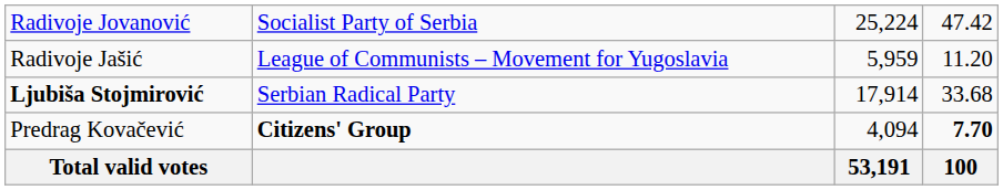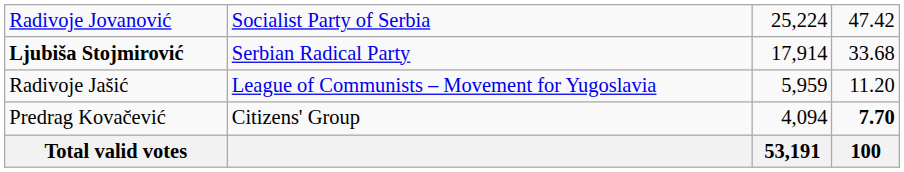 <table style="width:700px;" class="wikitable">
 <tr>
 <td align="left"><a href='#'>Radivoje Jovanović</a></td>
 <td align="left"><a href='#'>Socialist Party of Serbia</a></td>
 <td align="right">25,224</td>
 <td align="right">47.42</td>
 </tr>
 <tr>
+<td align="left"><strong>Ljubiša Stojmirović</strong></td>
+<td align="left"><a href='#'>Serbian Radical Party</a></td>
+<td align="right">17,914</td>
+<td align="right">33.68</td>
+</tr>
+<tr>
 <td align="left">Radivoje Jašić</td>
 <td align="left"><a href='#'>League of Communists – Movement for Yugoslavia</a></td>
 <td align="right">5,959</td>
 <td align="right">11.20</td>
 </tr>
 <tr>
-<td align="left"><strong>Ljubiša Stojmirović</strong></td>
-<td align="left"><a href='#'>Serbian Radical Party</a></td>
-<td align="right">17,914</td>
-<td align="right">33.68</td>
-</tr>
-<tr>
 <td align="left">Predrag Kovačević</td>
-<td align="left"><strong>Citizens' Group</strong></td>
+<td align="left">Citizens' Group</td>
 <td align="right">4,094</td>
 <td align="right"><strong>7.70</strong></td>
 </tr>
 <tr>
 <th align="left">Total valid votes</th>
 <th align="left"></th>
 <th align="right">53,191</th>
 <th align="right">100</th>
 </tr>
 </table>
